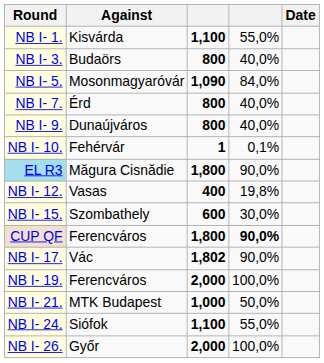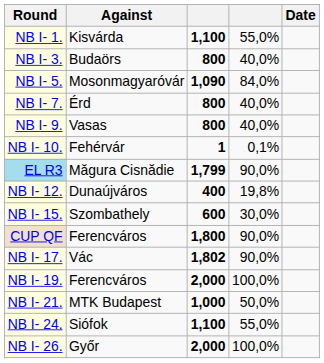 <table class="wikitable sortable" style="text-align:right">
 <tr>
 <th>Round</th>
 <th>Against</th>
 <th></th>
 <th></th>
 <th>Date</th>
 </tr>
 <tr>
 <td bgcolor=ffffe0><a href='#'>NB I- 1.</a></td>
 <td align="left">Kisvárda</td>
 <td><strong>1,100</strong></td>
 <td> 55,0%</td>
 <td></td>
 </tr>
 <tr>
 <td bgcolor=ffffe0><a href='#'>NB I- 3.</a></td>
 <td align="left">Budaörs</td>
 <td><strong>800</strong></td>
 <td> 40,0%</td>
 <td></td>
 </tr>
 <tr>
 <td bgcolor=ffffe0><a href='#'>NB I- 5.</a></td>
 <td align="left">Mosonmagyaróvár</td>
 <td><strong>1,090</strong></td>
 <td> 84,0%</td>
 <td></td>
 </tr>
 <tr>
 <td bgcolor=ffffe0><a href='#'>NB I- 7.</a></td>
 <td align="left">Érd</td>
 <td><strong>800</strong></td>
 <td> 40,0%</td>
 <td></td>
 </tr>
 <tr>
 <td bgcolor=ffffe0><a href='#'>NB I- 9.</a></td>
-<td align="left">Dunaújváros</td>
+<td align="left">Vasas</td>
 <td><strong>800</strong></td>
 <td> 40,0%</td>
 <td></td>
 </tr>
 <tr>
 <td bgcolor=ffffe0><a href='#'>NB I- 10.</a></td>
 <td align="left">Fehérvár</td>
 <td><strong>1</strong></td>
 <td> 0,1%</td>
 <td></td>
 </tr>
 <tr>
 <td bgcolor=a4dded><a href='#'>EL R3</a></td>
 <td align="left">Măgura Cisnădie </td>
-<td><strong>1,800</strong></td>
+<td><strong>1,799</strong></td>
 <td> 90,0%</td>
 <td></td>
 </tr>
 <tr>
 <td bgcolor=ffffe0><a href='#'>NB I- 12.</a></td>
-<td align="left">Vasas</td>
+<td align="left">Dunaújváros</td>
 <td><strong>400</strong></td>
 <td> 19,8%</td>
 <td></td>
 </tr>
 <tr>
 <td bgcolor=ffffe0><a href='#'>NB I- 15.</a></td>
 <td align="left">Szombathely</td>
 <td><strong>600</strong></td>
 <td> 30,0%</td>
 <td></td>
 </tr>
 <tr>
 <td bgcolor=f2e0ce><a href='#'>CUP QF</a></td>
 <td align="left">Ferencváros</td>
 <td><strong>1,800</strong></td>
-<td><strong> 90,0%</strong></td>
+<td> 90,0%</td>
 <td></td>
 </tr>
 <tr>
 <td bgcolor=ffffe0><a href='#'>NB I- 17.</a></td>
 <td align="left">Vác</td>
 <td><strong>1,802</strong></td>
 <td> 90,0%</td>
 <td></td>
 </tr>
 <tr>
 <td bgcolor=ffffe0><a href='#'>NB I- 19.</a></td>
 <td align="left">Ferencváros</td>
 <td><strong>2,000</strong></td>
 <td> 100,0%</td>
 <td></td>
 </tr>
 <tr>
 <td bgcolor=ffffe0><a href='#'>NB I- 21.</a></td>
 <td align="left">MTK Budapest</td>
 <td><strong>1,000</strong></td>
 <td> 50,0%</td>
 <td></td>
 </tr>
 <tr>
 <td bgcolor=ffffe0><a href='#'>NB I- 24.</a></td>
 <td align="left">Siófok</td>
 <td><strong>1,100</strong></td>
 <td> 55,0%</td>
 <td></td>
 </tr>
 <tr>
 <td bgcolor=ffffe0><a href='#'>NB I- 26.</a></td>
 <td align="left">Győr</td>
 <td><strong>2,000</strong></td>
 <td> 100,0%</td>
 <td></td>
 </tr>
 </table>
